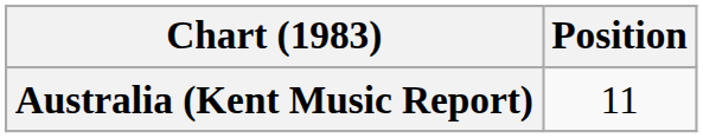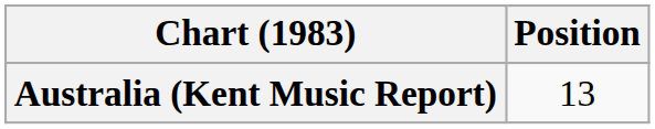 <table class="wikitable plainrowheaders" style="text-align:center">
 <tr>
 <th>Chart (1983)</th>
 <th>Position</th>
 </tr>
 <tr>
 <th scope="row">Australia (Kent Music Report)</th>
-<td>11</td>
+<td>13</td>
 </tr>
 </table>
